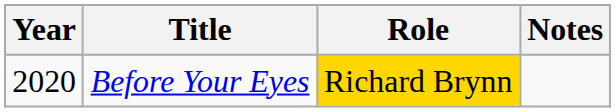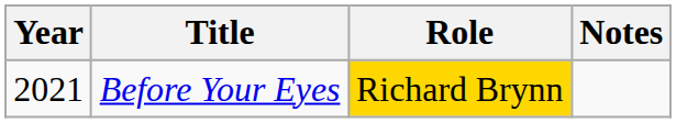 <table class="wikitable">
 <tr>
 <th>Year</th>
 <th>Title</th>
 <th>Role</th>
 <th>Notes</th>
 </tr>
 <tr>
-<td>2020</td>
+<td>2021</td>
 <td><em><a href='#'>Before Your Eyes</a></em></td>
 <td style="background: gold;">Richard Brynn</td>
 <td></td>
 </tr>
 </table>
